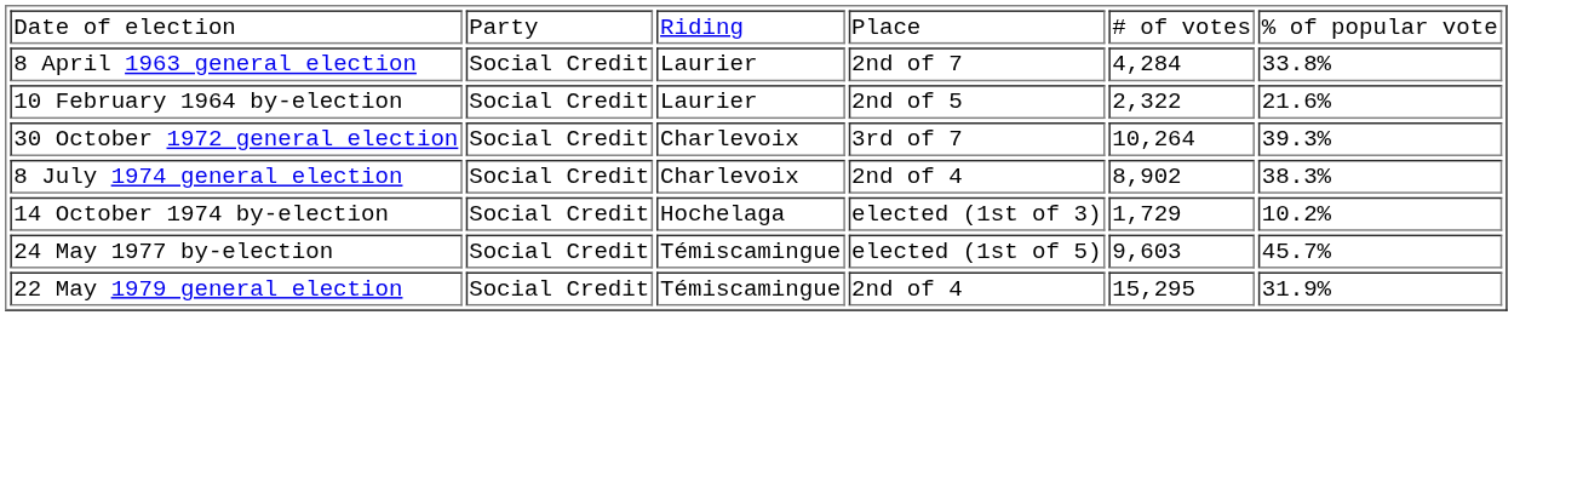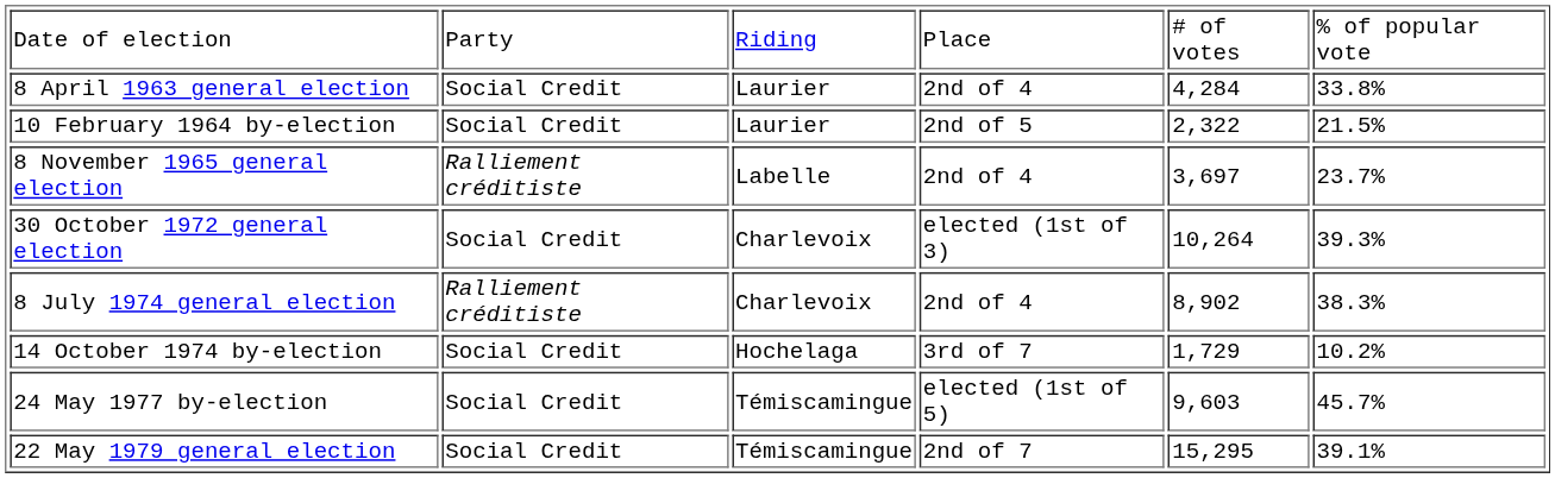 <table border="1">
 <tr>
 <td>Date of election</td>
 <td>Party</td>
 <td><a href='#'>Riding</a></td>
 <td>Place</td>
 <td># of votes</td>
 <td>% of popular vote</td>
 </tr>
 <tr>
 <td>8 April <a href='#'>1963 general election</a></td>
 <td>Social Credit</td>
 <td>Laurier</td>
-<td>2nd of 7</td>
+<td>2nd of 4</td>
 <td>4,284</td>
 <td>33.8%</td>
 </tr>
 <tr>
 <td>10 February 1964 by-election</td>
 <td>Social Credit</td>
 <td>Laurier</td>
 <td>2nd of 5</td>
 <td>2,322</td>
-<td>21.6%</td>
+<td>21.5%</td>
+</tr>
+<tr>
+<td>8 November <a href='#'>1965 general election</a></td>
+<td><em>Ralliement créditiste</em></td>
+<td>Labelle</td>
+<td>2nd of 4</td>
+<td>3,697</td>
+<td>23.7%</td>
 </tr>
 <tr>
 <td>30 October <a href='#'>1972 general election</a></td>
 <td>Social Credit</td>
 <td>Charlevoix</td>
-<td>3rd of 7</td>
+<td>elected (1st of 3)</td>
 <td>10,264</td>
 <td>39.3%</td>
 </tr>
 <tr>
 <td>8 July <a href='#'>1974 general election</a></td>
-<td>Social Credit</td>
+<td><em>Ralliement créditiste</em></td>
 <td>Charlevoix</td>
 <td>2nd of 4</td>
 <td>8,902</td>
 <td>38.3%</td>
 </tr>
 <tr>
 <td>14 October 1974 by-election</td>
 <td>Social Credit</td>
 <td>Hochelaga</td>
-<td>elected (1st of 3)</td>
+<td>3rd of 7</td>
 <td>1,729</td>
 <td>10.2%</td>
 </tr>
 <tr>
 <td>24 May 1977 by-election</td>
 <td>Social Credit</td>
 <td>Témiscamingue</td>
 <td>elected (1st of 5)</td>
 <td>9,603</td>
 <td>45.7%</td>
 </tr>
 <tr>
 <td>22 May <a href='#'>1979 general election</a></td>
 <td>Social Credit</td>
 <td>Témiscamingue</td>
-<td>2nd of 4</td>
+<td>2nd of 7</td>
 <td>15,295</td>
-<td>31.9%</td>
+<td>39.1%</td>
 </tr>
 </table>
